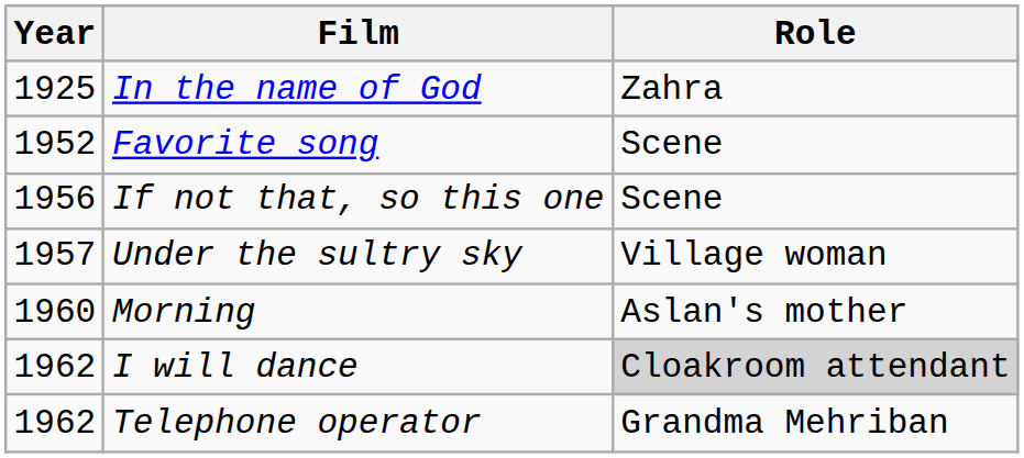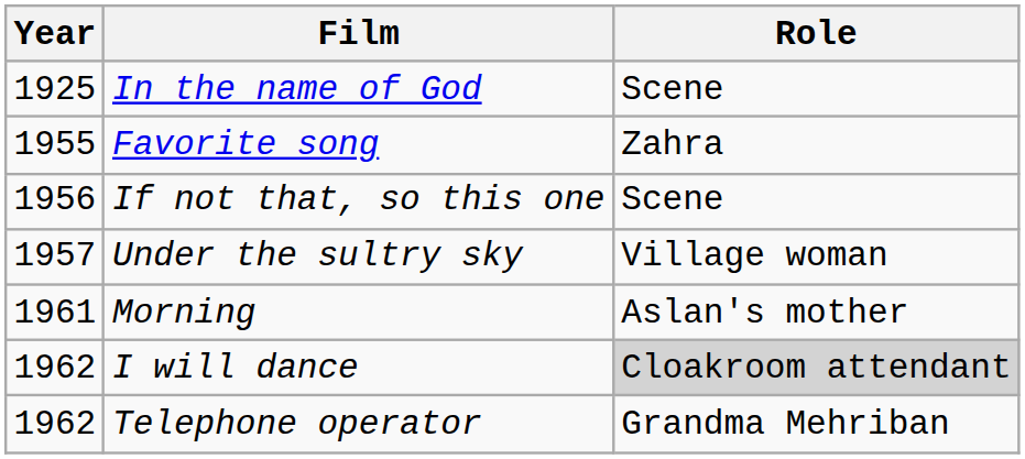 <table class="wikitable">
 <tr>
 <th>Year</th>
 <th>Film</th>
 <th>Role</th>
 </tr>
 <tr>
 <td>1925</td>
 <td><em><a href='#'>In the name of God</a></em></td>
-<td>Zahra</td>
+<td>Scene</td>
 </tr>
 <tr>
-<td>1952</td>
+<td>1955</td>
 <td><em><a href='#'>Favorite song</a></em></td>
-<td>Scene</td>
+<td>Zahra</td>
 </tr>
 <tr>
 <td>1956</td>
 <td><em>If not that, so this one</em></td>
 <td>Scene</td>
 </tr>
 <tr>
 <td>1957</td>
 <td><em>Under the sultry sky</em></td>
 <td>Village woman</td>
 </tr>
 <tr>
-<td>1960</td>
+<td>1961</td>
 <td><em>Morning</em></td>
 <td>Aslan's mother</td>
 </tr>
 <tr>
 <td>1962</td>
 <td><em>I will dance</em></td>
 <td style="background: lightgrey;">Cloakroom attendant</td>
 </tr>
 <tr>
 <td>1962</td>
 <td><em>Telephone operator</em></td>
 <td>Grandma Mehriban</td>
 </tr>
 </table>
